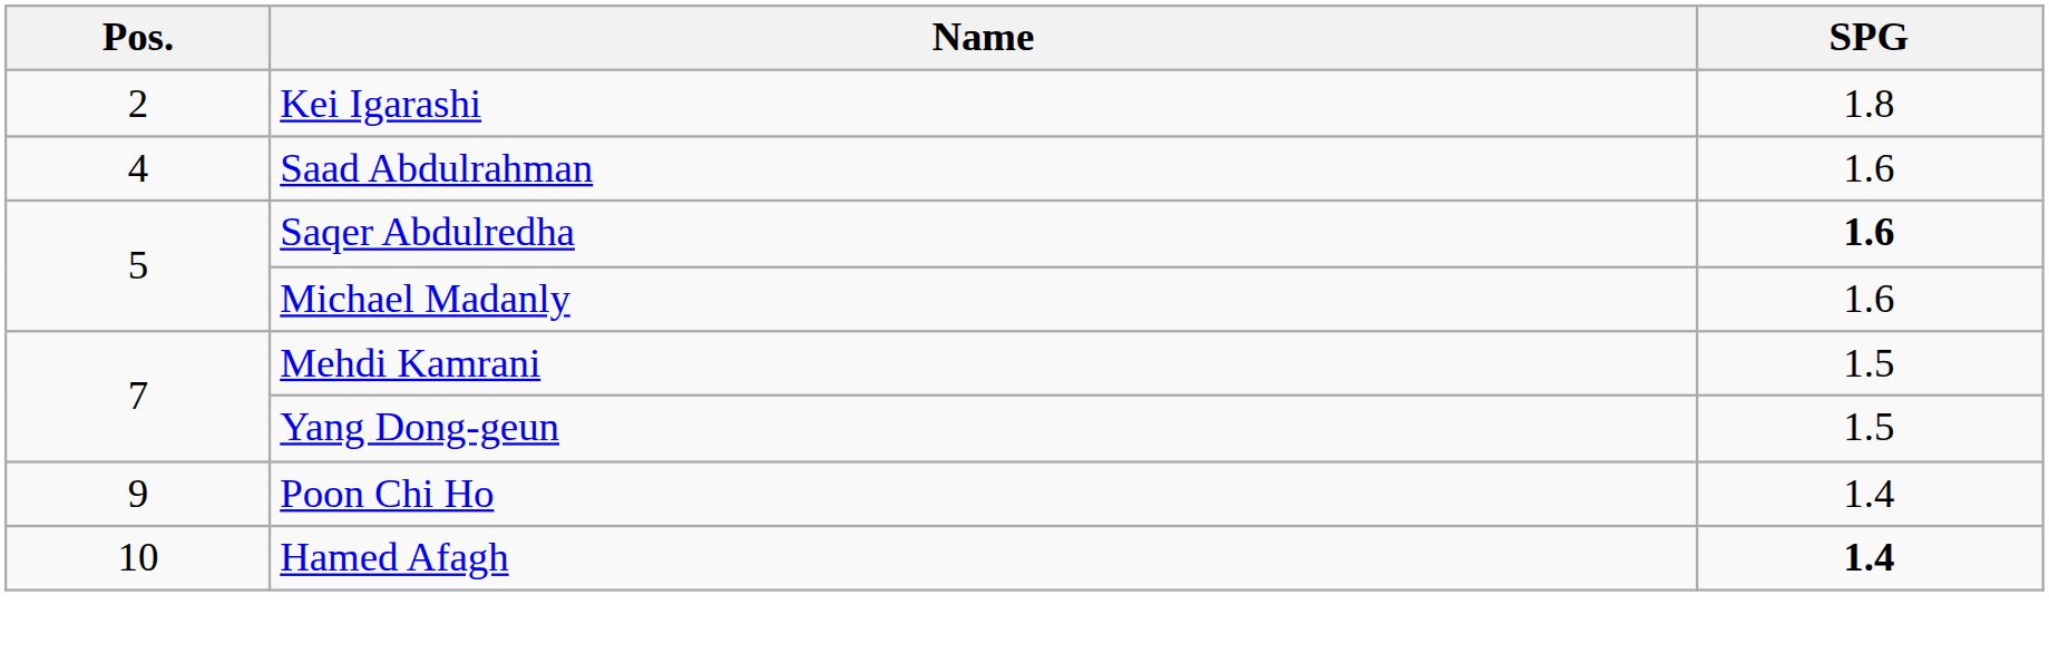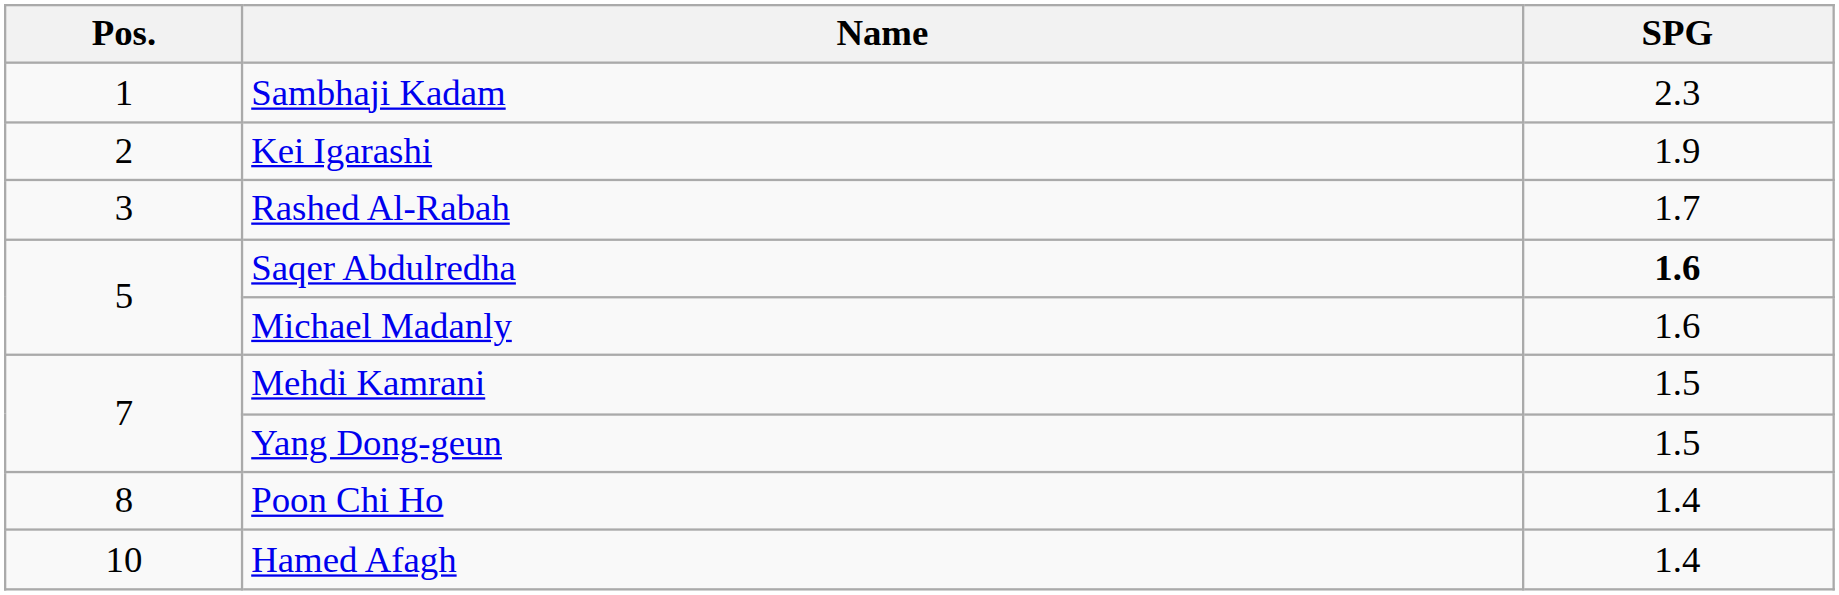 <table class=wikitable width="90%">
 <tr>
 <th width="13%">Pos.</th>
 <th width="70%">Name</th>
 <th width="17%">SPG</th>
 </tr>
 <tr>
+<td align=center>1</td>
+<td> <a href='#'>Sambhaji Kadam</a></td>
+<td align=center>2.3</td>
+</tr>
+<tr>
 <td align=center>2</td>
 <td> <a href='#'>Kei Igarashi</a></td>
-<td align=center>1.8</td>
+<td align=center>1.9</td>
 </tr>
 <tr>
-<td align=center>4</td>
-<td> <a href='#'>Saad Abdulrahman</a></td>
-<td align=center>1.6</td>
+<td align=center>3</td>
+<td> <a href='#'>Rashed Al-Rabah</a></td>
+<td align=center>1.7</td>
 </tr>
 <tr>
 <td align=center rowspan=2>5</td>
 <td> <a href='#'>Saqer Abdulredha</a></td>
 <td align=center><strong>1.6</strong></td>
 </tr>
 <tr>
 <td> <a href='#'>Michael Madanly</a></td>
 <td align=center>1.6</td>
 </tr>
 <tr>
 <td align=center rowspan=2>7</td>
 <td> <a href='#'>Mehdi Kamrani</a></td>
 <td align=center>1.5</td>
 </tr>
 <tr>
 <td> <a href='#'>Yang Dong-geun</a></td>
 <td align=center>1.5</td>
 </tr>
 <tr>
-<td align=center>9</td>
+<td align=center>8</td>
 <td> <a href='#'>Poon Chi Ho</a></td>
 <td align=center>1.4</td>
 </tr>
 <tr>
 <td align=center>10</td>
 <td> <a href='#'>Hamed Afagh</a></td>
-<td align=center><strong>1.4</strong></td>
+<td align=center>1.4</td>
 </tr>
 </table>
